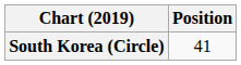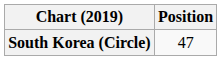 <table class="wikitable plainrowheaders" style="text-align:center">
 <tr>
 <th scope="col">Chart (2019)</th>
 <th scope="col">Position</th>
 </tr>
 <tr>
 <th scope="row">South Korea (Circle)</th>
-<td>41</td>
+<td>47</td>
 </tr>
 </table>
